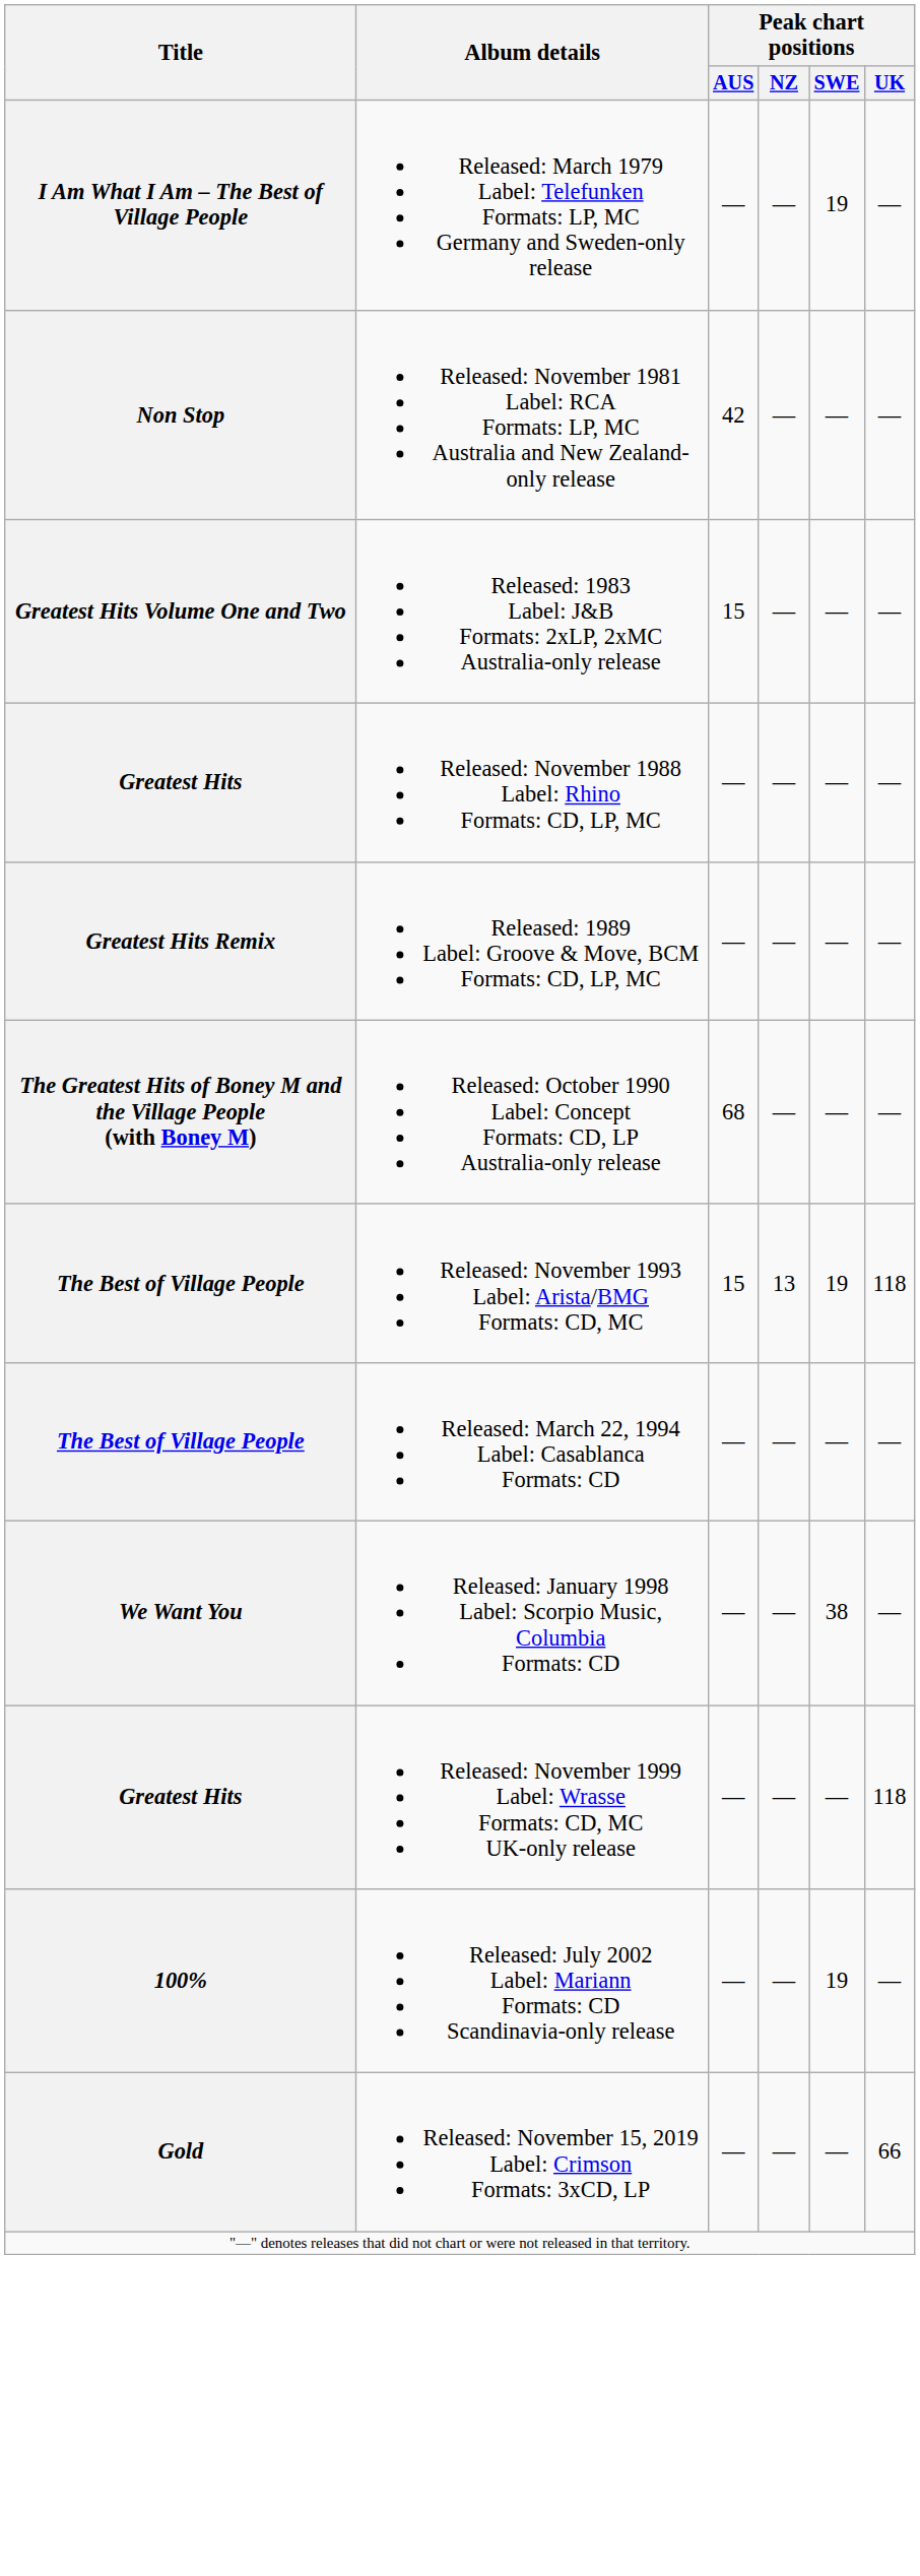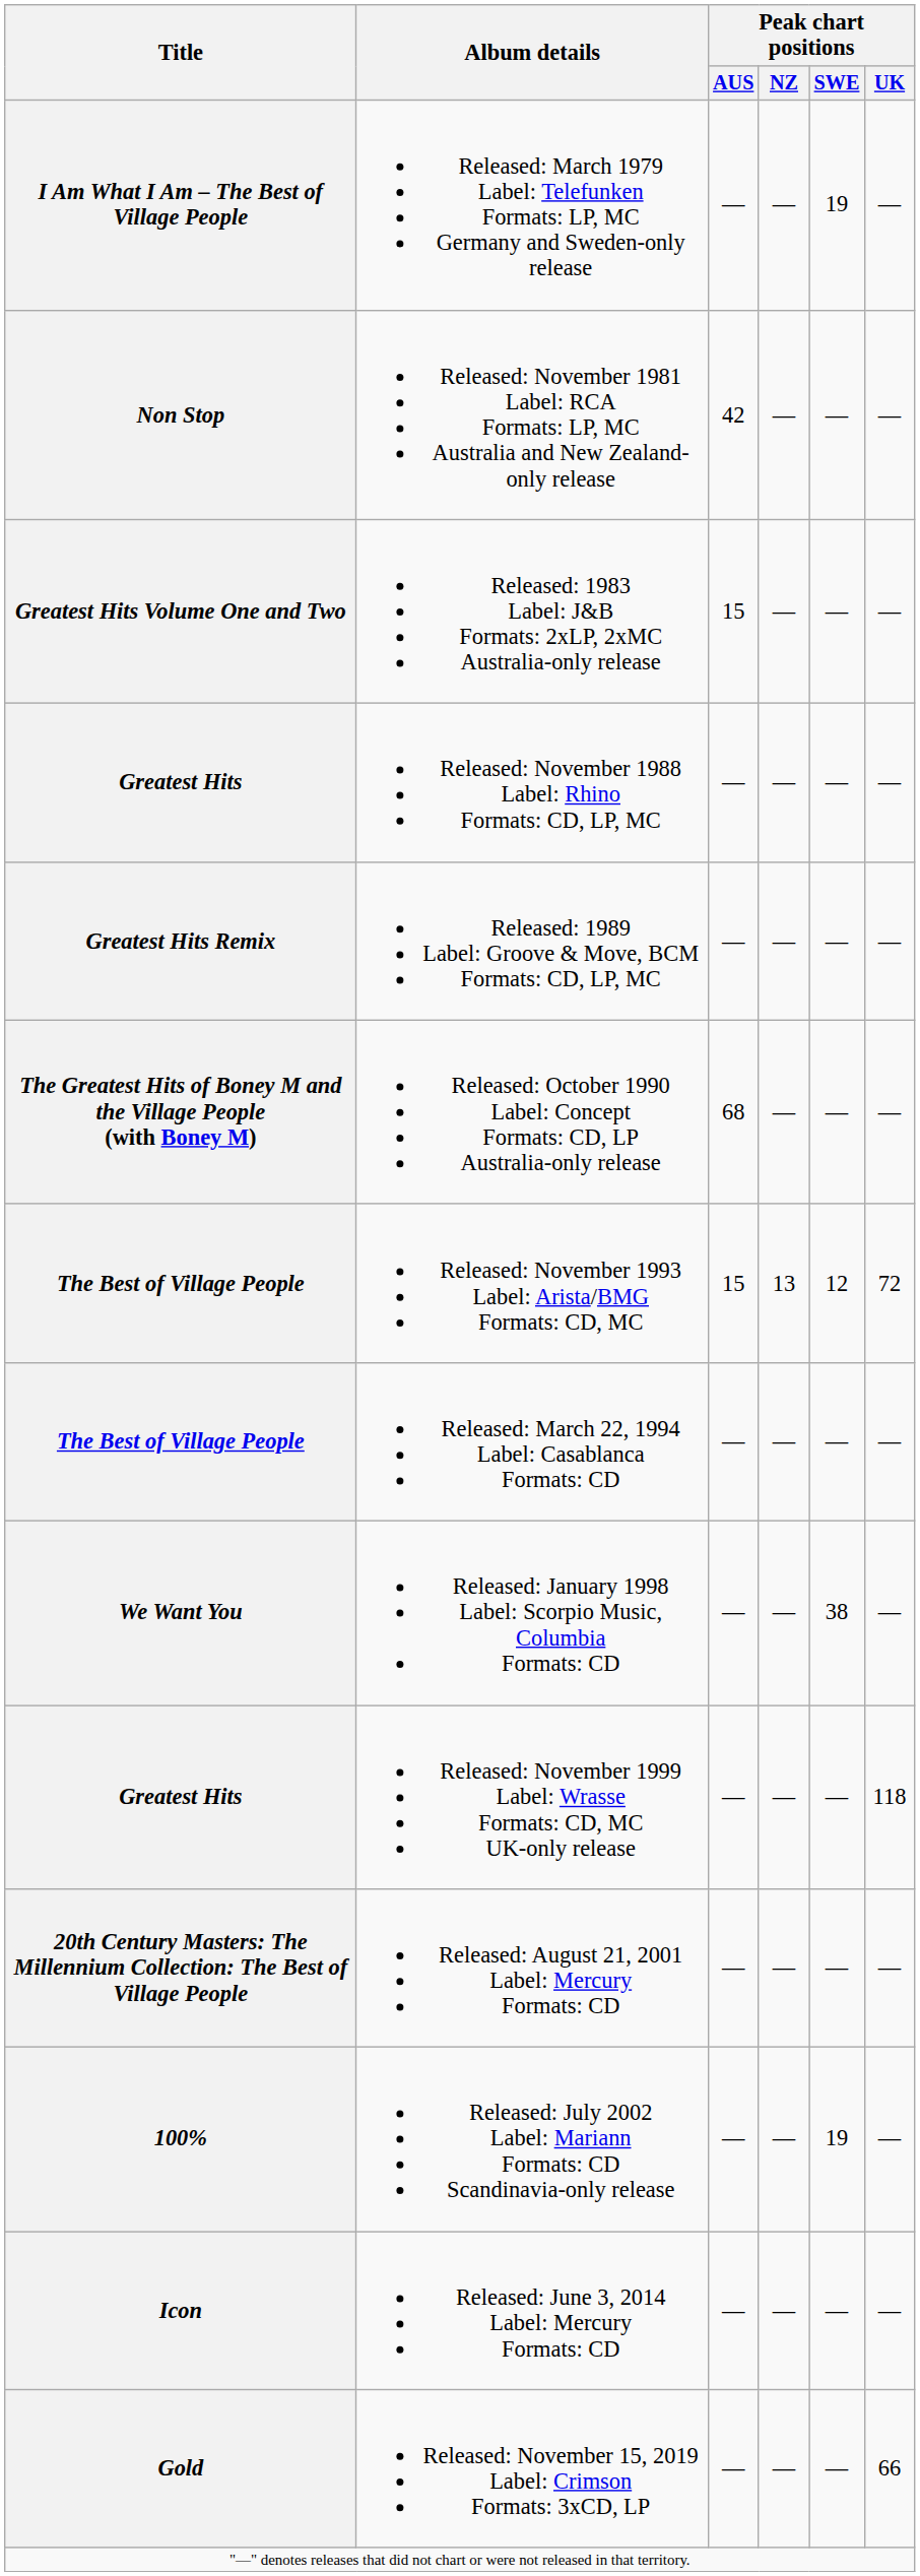 <table class="wikitable plainrowheaders" style="text-align:center;">
 <tr>
 <th rowspan="2" scope="col" style="width:15em;">Title</th>
 <th rowspan="2" scope="col" style="width:15em;">Album details</th>
 <th colspan="4">Peak chart positions</th>
 </tr>
 <tr>
 <th scope="col" style="width:2em;font-size:90%;"><a href='#'>AUS</a><br></th>
 <th scope="col" style="width:2em;font-size:90%;"><a href='#'>NZ</a><br></th>
 <th scope="col" style="width:2em;font-size:90%;"><a href='#'>SWE</a><br></th>
 <th scope="col" style="width:2em;font-size:90%;"><a href='#'>UK</a><br></th>
 </tr>
 <tr>
 <th scope="row"><em>I Am What I Am – The Best of Village People</em></th>
 <td><br><ul><li>Released: March  1979</li><li>Label: <a href='#'>Telefunken</a></li><li>Formats: LP, MC</li><li>Germany and Sweden-only release</li></ul></td>
 <td>—</td>
 <td>—</td>
 <td>19</td>
 <td>—</td>
 </tr>
 <tr>
 <th scope="row"><em>Non Stop</em></th>
 <td><br><ul><li>Released: November  1981</li><li>Label: RCA</li><li>Formats: LP, MC</li><li>Australia and New Zealand-only release</li></ul></td>
 <td>42</td>
 <td>—</td>
 <td>—</td>
 <td>—</td>
 </tr>
 <tr>
 <th scope="row"><em>Greatest Hits Volume One and Two</em></th>
 <td><br><ul><li>Released: 1983</li><li>Label: J&B</li><li>Formats: 2xLP, 2xMC</li><li>Australia-only release</li></ul></td>
 <td>15</td>
 <td>—</td>
 <td>—</td>
 <td>—</td>
 </tr>
 <tr>
 <th scope="row"><em>Greatest Hits</em></th>
 <td><br><ul><li>Released: November 1988</li><li>Label: <a href='#'>Rhino</a></li><li>Formats: CD, LP, MC</li></ul></td>
 <td>—</td>
 <td>—</td>
 <td>—</td>
 <td>—</td>
 </tr>
 <tr>
 <th scope="row"><em>Greatest Hits Remix</em></th>
 <td><br><ul><li>Released: 1989</li><li>Label: Groove & Move, BCM</li><li>Formats: CD, LP, MC</li></ul></td>
 <td>—</td>
 <td>—</td>
 <td>—</td>
 <td>—</td>
 </tr>
 <tr>
 <th scope="row"><em>The Greatest Hits of Boney M and the Village People</em><br>(with <a href='#'>Boney M</a>)</th>
 <td><br><ul><li>Released: October 1990</li><li>Label: Concept</li><li>Formats: CD, LP</li><li>Australia-only release</li></ul></td>
 <td>68</td>
 <td>—</td>
 <td>—</td>
 <td>—</td>
 </tr>
 <tr>
 <th scope="row"><em>The Best of Village People</em></th>
 <td><br><ul><li>Released: November 1993</li><li>Label: <a href='#'>Arista</a>/<a href='#'>BMG</a></li><li>Formats: CD, MC</li></ul></td>
 <td>15</td>
 <td>13</td>
-<td>19</td>
-<td>118</td>
+<td>12</td>
+<td>72</td>
 </tr>
 <tr>
 <th scope="row"><em><a href='#'>The Best of Village People</a></em></th>
 <td><br><ul><li>Released: March 22, 1994</li><li>Label: Casablanca</li><li>Formats: CD</li></ul></td>
 <td>—</td>
 <td>—</td>
 <td>—</td>
 <td>—</td>
 </tr>
 <tr>
 <th scope="row"><em>We Want You</em></th>
 <td><br><ul><li>Released: January 1998</li><li>Label: Scorpio Music, <a href='#'>Columbia</a></li><li>Formats: CD</li></ul></td>
 <td>—</td>
 <td>—</td>
 <td>38</td>
 <td>—</td>
 </tr>
 <tr>
 <th scope="row"><em>Greatest Hits</em></th>
 <td><br><ul><li>Released: November 1999</li><li>Label: <a href='#'>Wrasse</a></li><li>Formats: CD, MC</li><li>UK-only release</li></ul></td>
 <td>—</td>
 <td>—</td>
 <td>—</td>
 <td>118</td>
 </tr>
 <tr>
+<th scope="row"><em>20th Century Masters: The Millennium Collection: The Best of Village People</em></th>
+<td><br><ul><li>Released: August 21, 2001</li><li>Label: <a href='#'>Mercury</a></li><li>Formats: CD</li></ul></td>
+<td>—</td>
+<td>—</td>
+<td>—</td>
+<td>—</td>
+</tr>
+<tr>
 <th scope="row"><em>100%</em></th>
 <td><br><ul><li>Released: July 2002</li><li>Label: <a href='#'>Mariann</a></li><li>Formats: CD</li><li>Scandinavia-only release</li></ul></td>
 <td>—</td>
 <td>—</td>
 <td>19</td>
+<td>—</td>
+</tr>
+<tr>
+<th scope="row"><em>Icon</em></th>
+<td><br><ul><li>Released: June 3, 2014</li><li>Label: Mercury</li><li>Formats: CD</li></ul></td>
+<td>—</td>
+<td>—</td>
+<td>—</td>
 <td>—</td>
 </tr>
 <tr>
 <th scope="row"><em>Gold</em></th>
 <td><br><ul><li>Released: November 15, 2019</li><li>Label: <a href='#'>Crimson</a></li><li>Formats: 3xCD, LP</li></ul></td>
 <td>—</td>
 <td>—</td>
 <td>—</td>
 <td>66</td>
 </tr>
 <tr>
 <td colspan="6" style="font-size:8pt">"—" denotes releases that did not chart or were not released in that territory.</td>
 </tr>
 </table>
